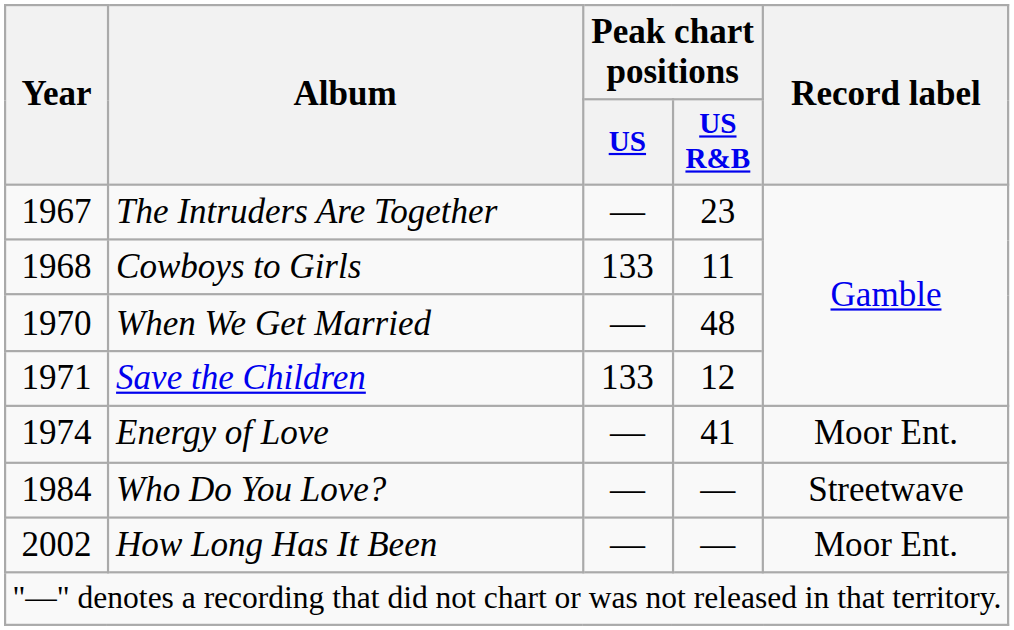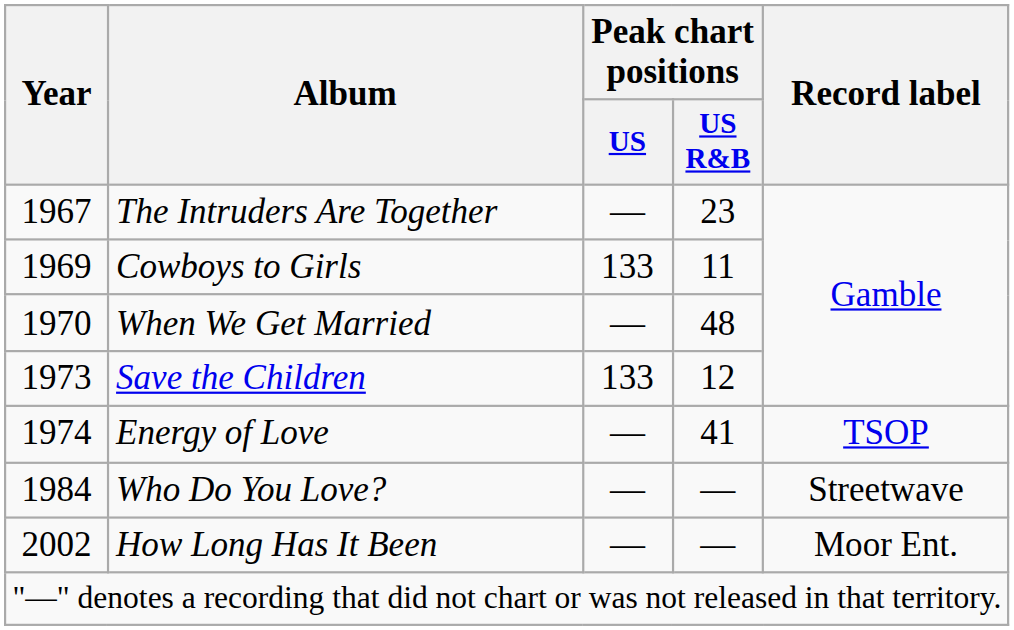 <table class="wikitable" style="text-align:center;">
 <tr>
 <th rowspan="2">Year</th>
 <th rowspan="2">Album</th>
 <th colspan="2">Peak chart positions</th>
 <th rowspan="2">Record label</th>
 </tr>
 <tr style="font-size:smaller;">
 <th style="width:35px;"><a href='#'>US</a><br></th>
 <th style="width:35px;"><a href='#'>US<br>R&B</a><br></th>
 </tr>
 <tr>
 <td>1967</td>
 <td style="text-align:left;"><em>The Intruders Are Together</em></td>
 <td>—</td>
 <td>23</td>
 <td rowspan="4"><a href='#'>Gamble</a></td>
 </tr>
 <tr>
-<td>1968</td>
+<td>1969</td>
 <td style="text-align:left;"><em>Cowboys to Girls</em></td>
 <td>133</td>
 <td>11</td>
 </tr>
 <tr>
 <td>1970</td>
 <td style="text-align:left;"><em>When We Get Married</em></td>
 <td>—</td>
 <td>48</td>
 </tr>
 <tr>
-<td>1971</td>
+<td>1973</td>
 <td style="text-align:left;"><em><a href='#'>Save the Children</a></em></td>
 <td>133</td>
 <td>12</td>
 </tr>
 <tr>
 <td>1974</td>
 <td style="text-align:left;"><em>Energy of Love</em></td>
 <td>—</td>
 <td>41</td>
-<td>Moor Ent.</td>
+<td><a href='#'>TSOP</a></td>
 </tr>
 <tr>
 <td>1984</td>
 <td style="text-align:left;"><em>Who Do You Love?</em></td>
 <td>—</td>
 <td>—</td>
 <td>Streetwave</td>
 </tr>
 <tr>
 <td>2002</td>
 <td style="text-align:left;"><em>How Long Has It Been</em></td>
 <td>—</td>
 <td>—</td>
 <td>Moor Ent.</td>
 </tr>
 <tr>
 <td colspan="15" style="font-size:90%">"—" denotes a recording that did not chart or was not released in that territory.</td>
 </tr>
 </table>
